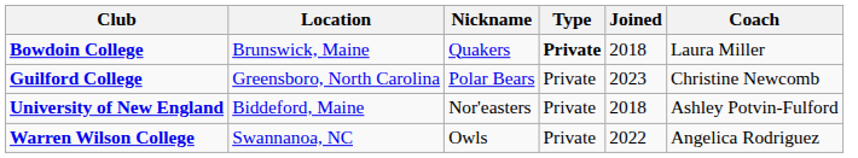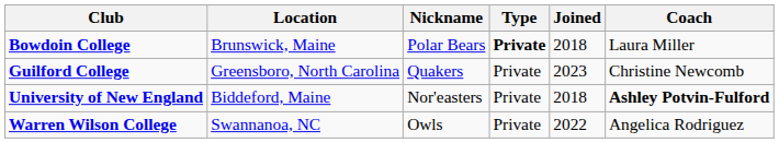 <table class="wikitable sortable">
 <tr>
 <th>Club</th>
 <th>Location</th>
 <th>Nickname</th>
 <th>Type</th>
 <th>Joined</th>
 <th>Coach</th>
 </tr>
 <tr>
 <td><strong><a href='#'>Bowdoin College</a></strong></td>
 <td><a href='#'>Brunswick, Maine</a></td>
-<td><a href='#'>Quakers</a></td>
+<td><a href='#'>Polar Bears</a></td>
 <td><strong>Private</strong></td>
 <td>2018</td>
 <td>Laura Miller</td>
 </tr>
 <tr>
 <td><strong><a href='#'>Guilford College</a></strong></td>
 <td><a href='#'>Greensboro, North Carolina</a></td>
-<td><a href='#'>Polar Bears</a></td>
+<td><a href='#'>Quakers</a></td>
 <td>Private</td>
 <td>2023</td>
 <td>Christine Newcomb</td>
 </tr>
 <tr>
 <td><strong><a href='#'>University of New England</a></strong></td>
 <td><a href='#'>Biddeford, Maine</a></td>
 <td>Nor'easters</td>
 <td>Private</td>
 <td>2018</td>
-<td>Ashley Potvin-Fulford</td>
+<td><strong>Ashley Potvin-Fulford</strong></td>
 </tr>
 <tr>
 <td><strong><a href='#'>Warren Wilson College</a></strong></td>
 <td><a href='#'>Swannanoa, NC</a></td>
 <td>Owls</td>
 <td>Private</td>
 <td>2022</td>
 <td>Angelica Rodriguez</td>
 </tr>
 </table>
